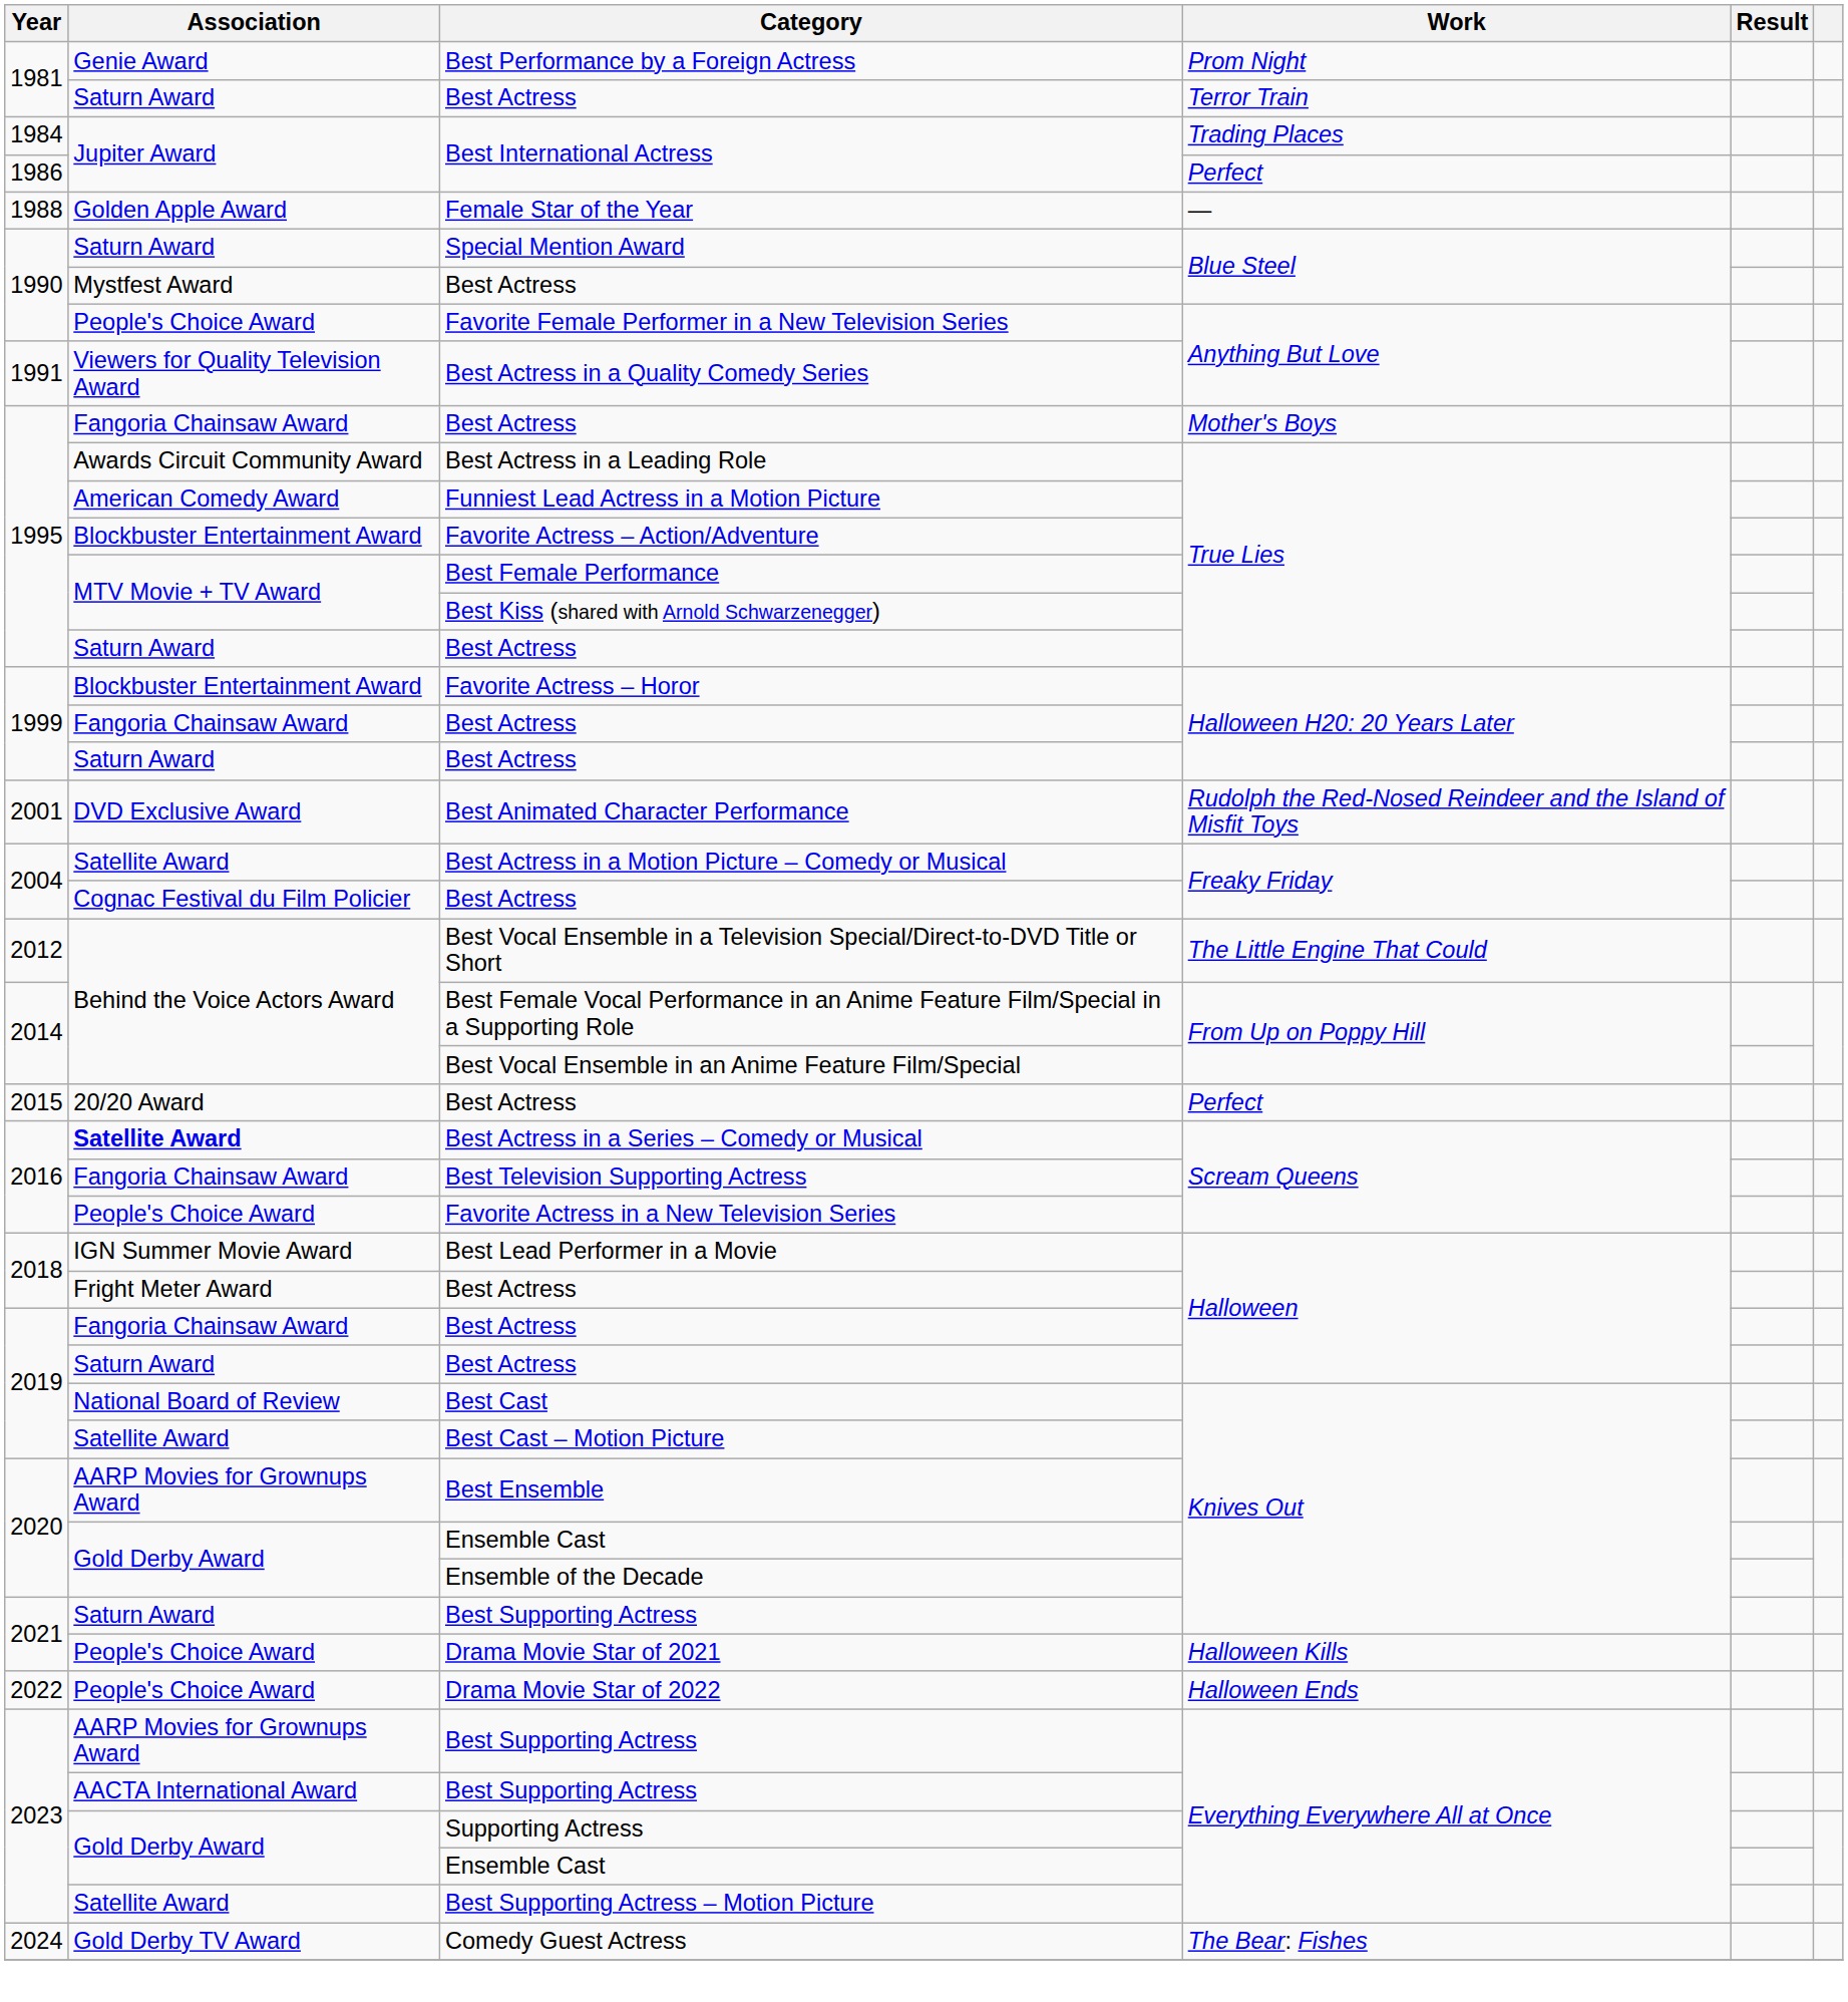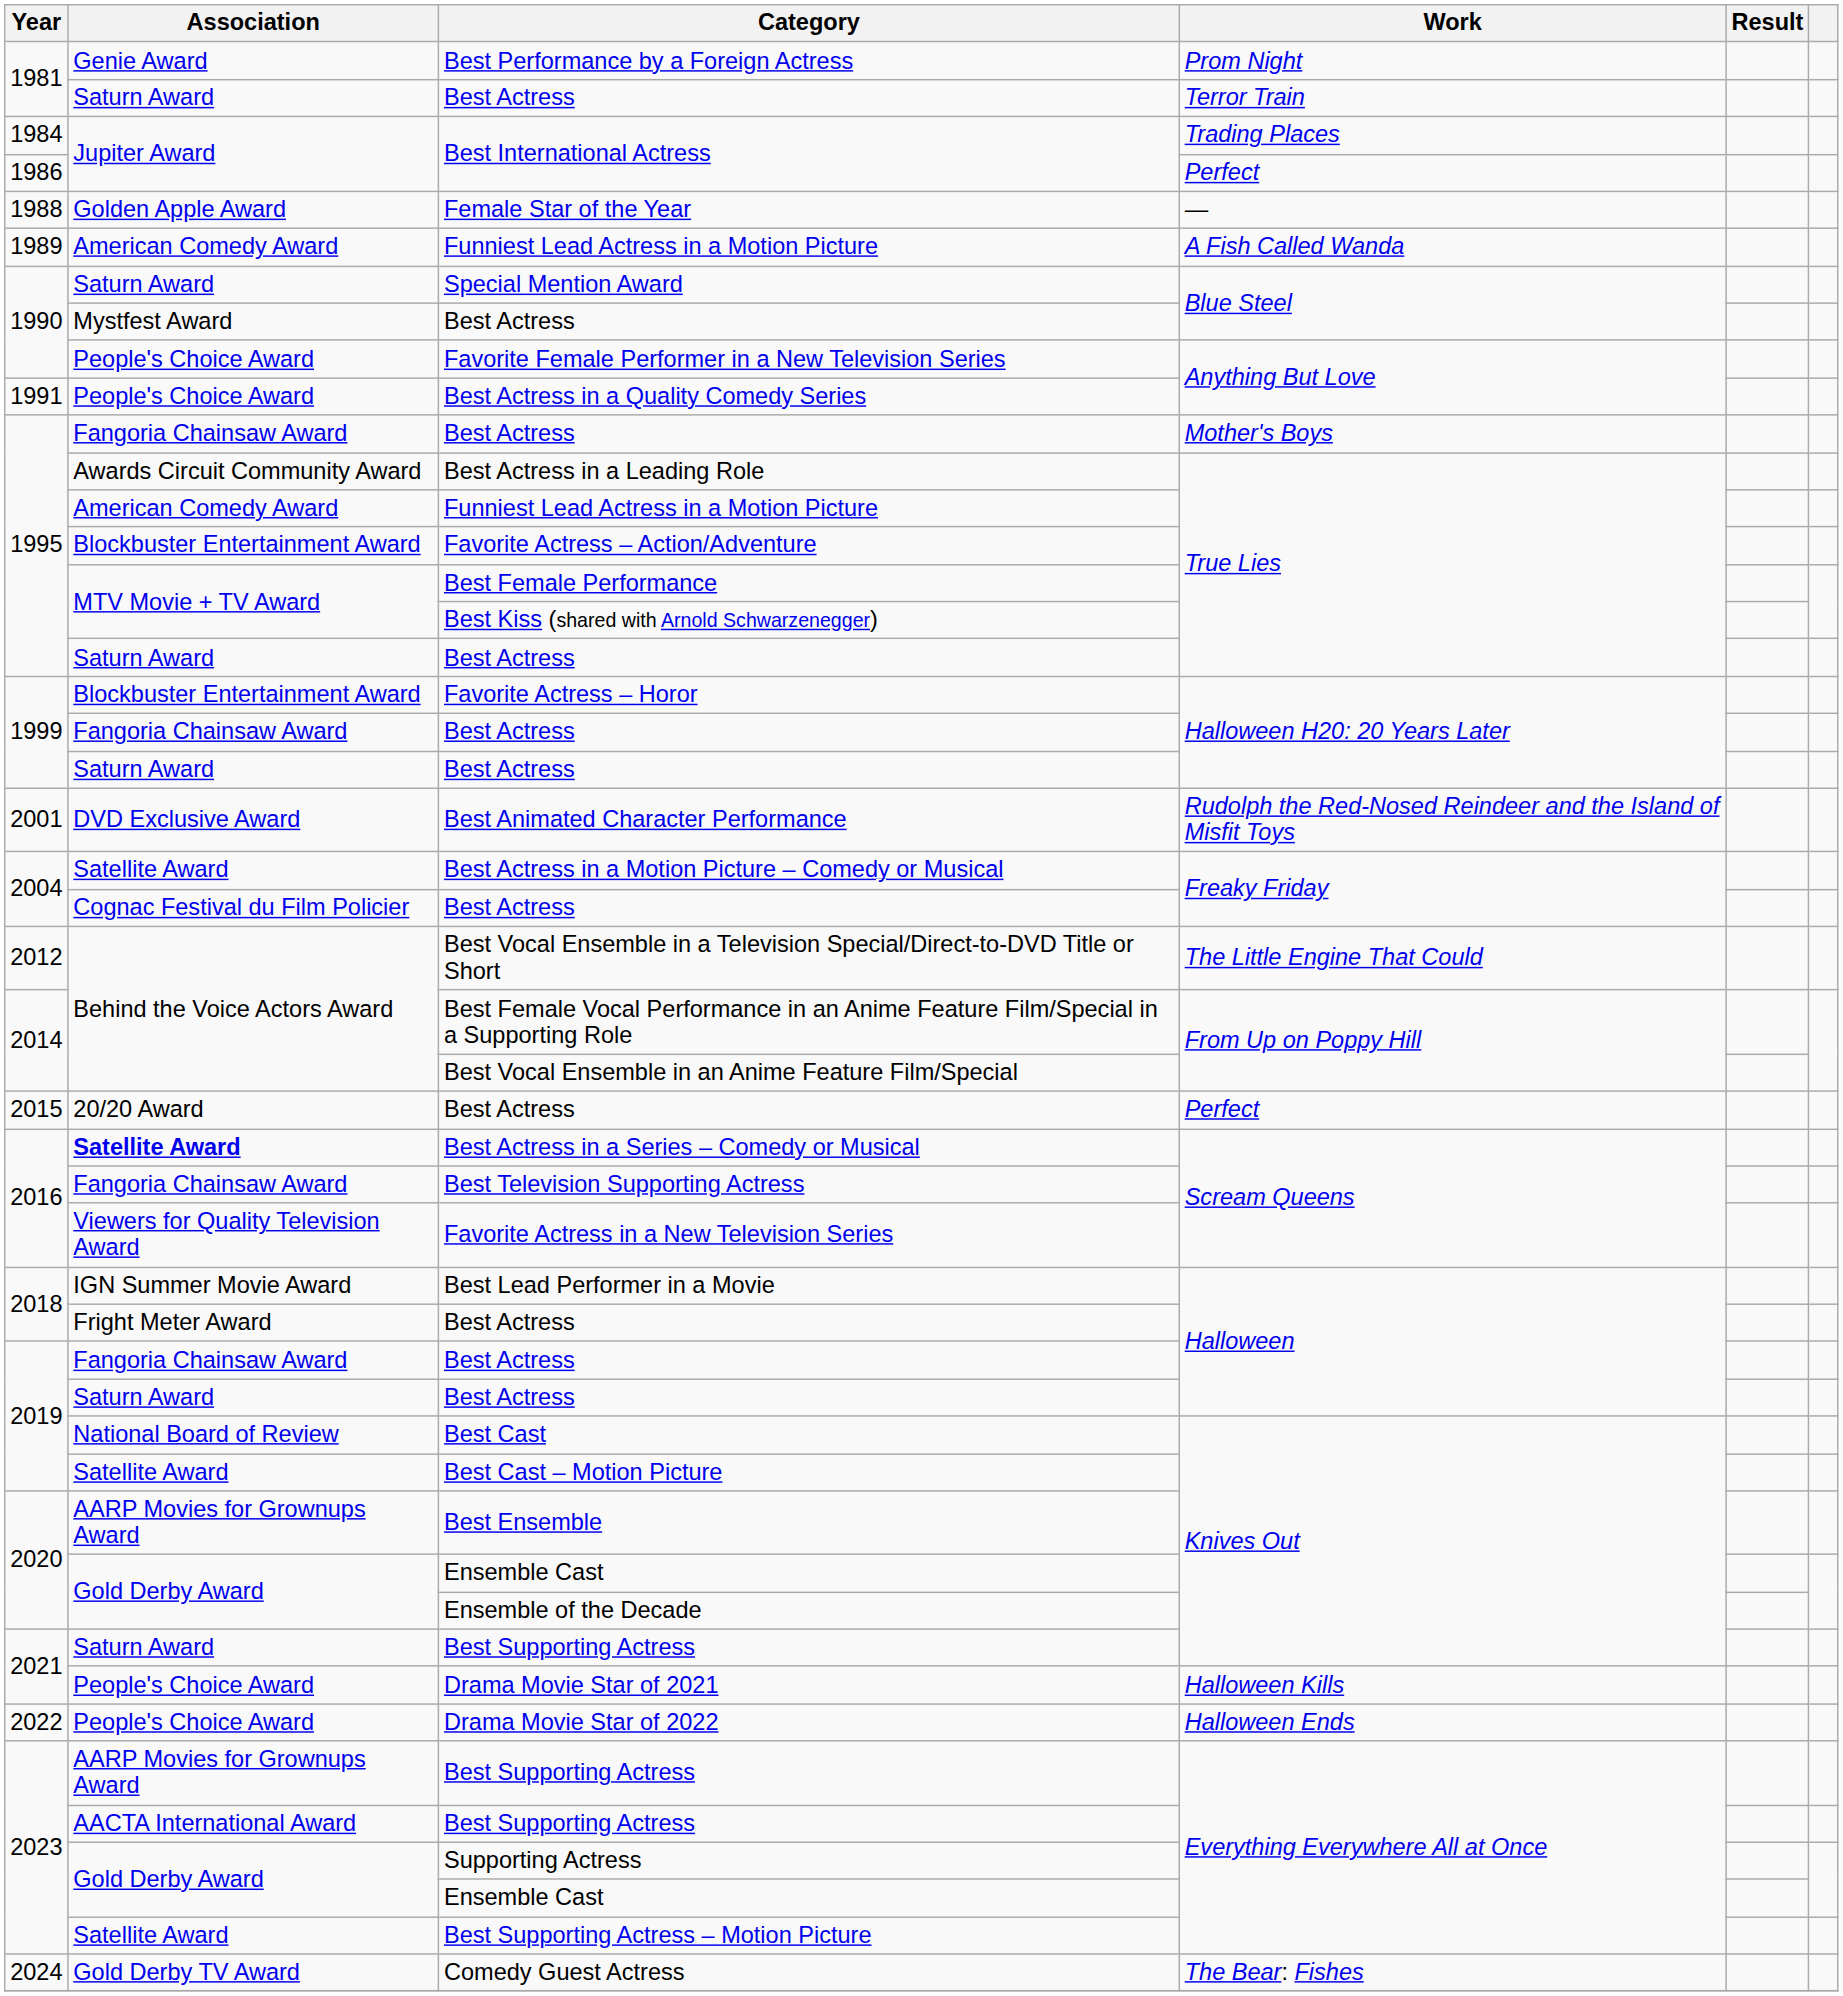 <table class="wikitable sortable">
 <tr>
 <th scope="col" style="width:1em;">Year</th>
 <th scope="col" style="width:18em;">Association</th>
 <th scope="col" style="width:38em;">Category</th>
 <th scope="col" style="width:28em;">Work</th>
 <th scope="col" style="width:1em;">Result</th>
 <th scope="col" style="width:1em;" class="unsortable"></th>
 </tr>
 <tr>
 <td rowspan="2">1981</td>
 <td><a href='#'>Genie Award</a></td>
 <td><a href='#'>Best Performance by a Foreign Actress</a></td>
 <td><em><a href='#'>Prom Night</a></em></td>
 <td></td>
 <td style="text-align:center;"></td>
 </tr>
 <tr>
 <td><a href='#'>Saturn Award</a></td>
 <td><a href='#'>Best Actress</a></td>
 <td><em><a href='#'>Terror Train</a></em></td>
 <td></td>
 <td style="text-align:center;"></td>
 </tr>
 <tr>
 <td>1984</td>
 <td rowspan="2"><a href='#'>Jupiter Award</a></td>
 <td rowspan="2"><a href='#'>Best International Actress</a></td>
 <td><em><a href='#'>Trading Places</a></em></td>
 <td></td>
 <td style="text-align:center;"></td>
 </tr>
 <tr>
 <td>1986</td>
 <td><em><a href='#'>Perfect</a></em></td>
 <td></td>
 <td style="text-align:center;"></td>
 </tr>
 <tr>
 <td>1988</td>
 <td><a href='#'>Golden Apple Award</a></td>
 <td><a href='#'>Female Star of the Year</a></td>
 <td>—</td>
 <td></td>
 <td style="text-align:center;"></td>
 </tr>
 <tr>
+<td>1989</td>
+<td><a href='#'>American Comedy Award</a></td>
+<td><a href='#'>Funniest Lead Actress in a Motion Picture</a></td>
+<td><em><a href='#'>A Fish Called Wanda</a></em></td>
+<td></td>
+<td style="text-align:center;"></td>
+</tr>
+<tr>
 <td rowspan="3">1990</td>
 <td><a href='#'>Saturn Award</a></td>
 <td><a href='#'>Special Mention Award</a></td>
 <td rowspan="2"><em><a href='#'>Blue Steel</a></em></td>
 <td></td>
 <td style="text-align:center;"></td>
 </tr>
 <tr>
 <td>Mystfest Award</td>
 <td>Best Actress</td>
 <td></td>
 <td style="text-align:center;"></td>
 </tr>
 <tr>
 <td><a href='#'>People's Choice Award</a></td>
 <td><a href='#'>Favorite Female Performer in a New Television Series</a></td>
 <td rowspan="2"><em><a href='#'>Anything But Love</a></em></td>
 <td></td>
 <td style="text-align:center;"></td>
 </tr>
 <tr>
 <td>1991</td>
-<td><a href='#'>Viewers for Quality Television Award</a></td>
+<td><a href='#'>People's Choice Award</a></td>
 <td><a href='#'>Best Actress in a Quality Comedy Series</a></td>
 <td></td>
 <td style="text-align:center;"></td>
 </tr>
 <tr>
 <td rowspan="7">1995</td>
 <td><a href='#'>Fangoria Chainsaw Award</a></td>
 <td><a href='#'>Best Actress</a></td>
 <td><em><a href='#'>Mother's Boys</a></em></td>
 <td></td>
 <td style="text-align:center;"></td>
 </tr>
 <tr>
 <td>Awards Circuit Community Award</td>
 <td>Best Actress in a Leading Role</td>
 <td rowspan="6"><em><a href='#'>True Lies</a></em></td>
 <td></td>
 <td style="text-align:center;"></td>
 </tr>
 <tr>
 <td><a href='#'>American Comedy Award</a></td>
 <td><a href='#'>Funniest Lead Actress in a Motion Picture</a></td>
 <td></td>
 <td style="text-align:center;"></td>
 </tr>
 <tr>
 <td><a href='#'>Blockbuster Entertainment Award</a></td>
 <td><a href='#'>Favorite Actress – Action/Adventure</a></td>
 <td></td>
 <td style="text-align:center;"></td>
 </tr>
 <tr>
 <td rowspan="2"><a href='#'>MTV Movie + TV Award</a></td>
 <td><a href='#'>Best Female Performance</a></td>
 <td></td>
 <td style="text-align:center;" rowspan="2"></td>
 </tr>
 <tr>
 <td><a href='#'>Best Kiss</a> (<small>shared with <a href='#'>Arnold Schwarzenegger</a></small>)</td>
 <td></td>
 </tr>
 <tr>
 <td><a href='#'>Saturn Award</a></td>
 <td><a href='#'>Best Actress</a></td>
 <td></td>
 <td style="text-align:center;"></td>
 </tr>
 <tr>
 <td rowspan="3">1999</td>
 <td><a href='#'>Blockbuster Entertainment Award</a></td>
 <td><a href='#'>Favorite Actress – Horor</a></td>
 <td rowspan="3"><em><a href='#'>Halloween H20: 20 Years Later</a></em></td>
 <td></td>
 <td style="text-align:center;"></td>
 </tr>
 <tr>
 <td><a href='#'>Fangoria Chainsaw Award</a></td>
 <td><a href='#'>Best Actress</a></td>
 <td></td>
 <td style="text-align:center;"></td>
 </tr>
 <tr>
 <td><a href='#'>Saturn Award</a></td>
 <td><a href='#'>Best Actress</a></td>
 <td></td>
 <td style="text-align:center;"></td>
 </tr>
 <tr>
 <td>2001</td>
 <td><a href='#'>DVD Exclusive Award</a></td>
 <td><a href='#'>Best Animated Character Performance</a></td>
 <td><em><a href='#'>Rudolph the Red-Nosed Reindeer and the Island of Misfit Toys</a></em></td>
 <td></td>
 <td style="text-align:center;"></td>
 </tr>
 <tr>
 <td rowspan="2">2004</td>
 <td><a href='#'>Satellite Award</a></td>
 <td><a href='#'>Best Actress in a Motion Picture – Comedy or Musical</a></td>
 <td rowspan="2"><em><a href='#'>Freaky Friday</a></em></td>
 <td></td>
 <td style="text-align:center;"></td>
 </tr>
 <tr>
 <td><a href='#'>Cognac Festival du Film Policier</a></td>
 <td><a href='#'>Best Actress</a></td>
 <td></td>
 <td style="text-align:center;"></td>
 </tr>
 <tr>
 <td>2012</td>
 <td rowspan="3">Behind the Voice Actors Award</td>
 <td>Best Vocal Ensemble in a Television Special/Direct-to-DVD Title or Short</td>
 <td><em><a href='#'>The Little Engine That Could</a></em></td>
 <td></td>
 <td style="text-align:center;"></td>
 </tr>
 <tr>
 <td rowspan="2">2014</td>
 <td>Best Female Vocal Performance in an Anime Feature Film/Special in a Supporting Role</td>
 <td rowspan="2"><em><a href='#'>From Up on Poppy Hill</a></em></td>
 <td></td>
 <td style="text-align:center;" rowspan="2"></td>
 </tr>
 <tr>
 <td>Best Vocal Ensemble in an Anime Feature Film/Special</td>
 <td></td>
 </tr>
 <tr>
 <td>2015</td>
 <td>20/20 Award</td>
 <td>Best Actress</td>
 <td><em><a href='#'>Perfect</a></em></td>
 <td></td>
 <td style="text-align:center;"></td>
 </tr>
 <tr>
 <td rowspan="3">2016</td>
 <td><strong><a href='#'>Satellite Award</a></strong></td>
 <td><a href='#'>Best Actress in a Series – Comedy or Musical</a></td>
 <td rowspan="3"><em><a href='#'>Scream Queens</a></em></td>
 <td></td>
 <td style="text-align:center;"></td>
 </tr>
 <tr>
 <td><a href='#'>Fangoria Chainsaw Award</a></td>
 <td><a href='#'>Best Television Supporting Actress</a></td>
 <td></td>
 <td style="text-align:center;"></td>
 </tr>
 <tr>
-<td><a href='#'>People's Choice Award</a></td>
+<td><a href='#'>Viewers for Quality Television Award</a></td>
 <td><a href='#'>Favorite Actress in a New Television Series</a></td>
 <td></td>
 <td style="text-align:center;"></td>
 </tr>
 <tr>
 <td rowspan="2">2018</td>
 <td>IGN Summer Movie Award</td>
 <td>Best Lead Performer in a Movie</td>
 <td rowspan="4"><em><a href='#'>Halloween</a></em></td>
 <td></td>
 <td style="text-align:center;"></td>
 </tr>
 <tr>
 <td>Fright Meter Award</td>
 <td>Best Actress</td>
 <td></td>
 <td style="text-align:center;"></td>
 </tr>
 <tr>
 <td rowspan="4">2019</td>
 <td><a href='#'>Fangoria Chainsaw Award</a></td>
 <td><a href='#'>Best Actress</a></td>
 <td></td>
 <td style="text-align:center;"></td>
 </tr>
 <tr>
 <td><a href='#'>Saturn Award</a></td>
 <td><a href='#'>Best Actress</a></td>
 <td></td>
 <td style="text-align:center;"></td>
 </tr>
 <tr>
 <td><a href='#'>National Board of Review</a></td>
 <td><a href='#'>Best Cast</a></td>
 <td rowspan="6"><em><a href='#'>Knives Out</a></em></td>
 <td></td>
 <td style="text-align:center;"></td>
 </tr>
 <tr>
 <td><a href='#'>Satellite Award</a></td>
 <td><a href='#'>Best Cast – Motion Picture</a></td>
 <td></td>
 <td style="text-align:center;"></td>
 </tr>
 <tr>
 <td rowspan="3">2020</td>
 <td><a href='#'>AARP Movies for Grownups Award</a></td>
 <td><a href='#'>Best Ensemble</a></td>
 <td></td>
 <td align="center"></td>
 </tr>
 <tr>
 <td rowspan="2"><a href='#'>Gold Derby Award</a></td>
 <td>Ensemble Cast</td>
 <td></td>
 <td style="text-align:center;" rowspan="2"></td>
 </tr>
 <tr>
 <td>Ensemble of the Decade</td>
 <td></td>
 </tr>
 <tr>
 <td rowspan="2">2021</td>
 <td><a href='#'>Saturn Award</a></td>
 <td><a href='#'>Best Supporting Actress</a></td>
 <td></td>
 <td style="text-align:center;"></td>
 </tr>
 <tr>
 <td><a href='#'>People's Choice Award</a></td>
 <td><a href='#'>Drama Movie Star of 2021</a></td>
 <td><em><a href='#'>Halloween Kills</a></em></td>
 <td></td>
 <td style="text-align:center;"></td>
 </tr>
 <tr>
 <td>2022</td>
 <td><a href='#'>People's Choice Award</a></td>
 <td><a href='#'>Drama Movie Star of 2022</a></td>
 <td><em><a href='#'>Halloween Ends</a></em></td>
 <td></td>
 <td style="text-align:center;"></td>
 </tr>
 <tr>
 <td rowspan="5">2023</td>
 <td><a href='#'>AARP Movies for Grownups Award</a></td>
 <td><a href='#'>Best Supporting Actress</a></td>
 <td rowspan="5"><em><a href='#'>Everything Everywhere All at Once</a></em></td>
 <td></td>
 <td style="text-align:center;"></td>
 </tr>
 <tr>
 <td><a href='#'>AACTA International Award</a></td>
 <td><a href='#'>Best Supporting Actress</a></td>
 <td></td>
 <td style="text-align:center;"></td>
 </tr>
 <tr>
 <td rowspan="2"><a href='#'>Gold Derby Award</a></td>
 <td>Supporting Actress</td>
 <td></td>
 <td style="text-align:center;" rowspan="2"></td>
 </tr>
 <tr>
 <td>Ensemble Cast</td>
 <td></td>
 </tr>
 <tr>
 <td><a href='#'>Satellite Award</a></td>
 <td><a href='#'>Best Supporting Actress – Motion Picture</a></td>
 <td></td>
 <td style="text-align:center;"></td>
 </tr>
 <tr>
 <td rowspan="1">2024</td>
 <td rowspan="1"><a href='#'>Gold Derby TV Award</a></td>
 <td>Comedy Guest Actress</td>
 <td><em><a href='#'>The Bear</a></em>: <em><a href='#'>Fishes</a></em></td>
 <td></td>
 <td style="text-align:center;"></td>
 </tr>
 <tr>
 </tr>
 </table>
